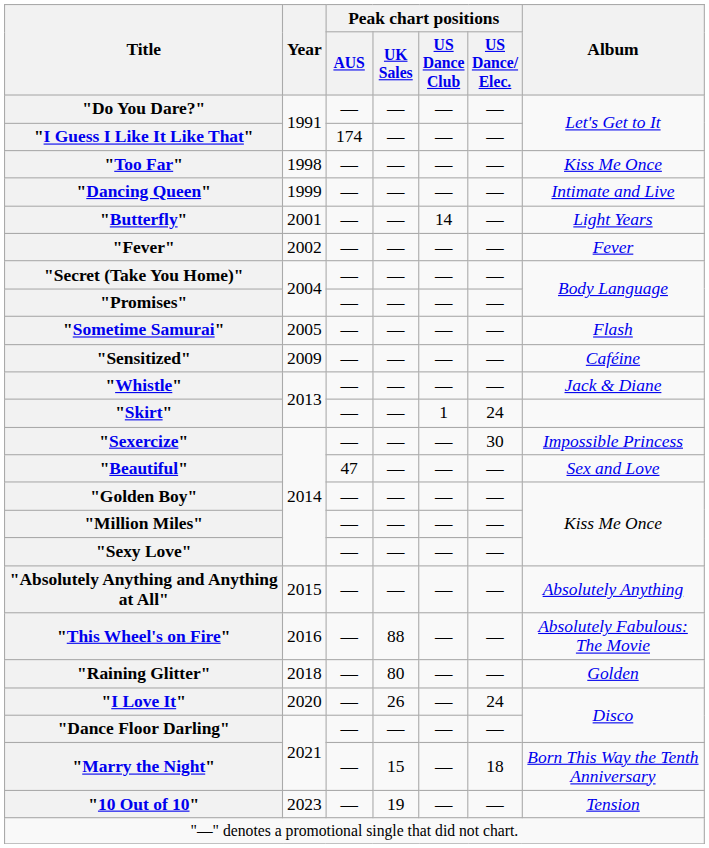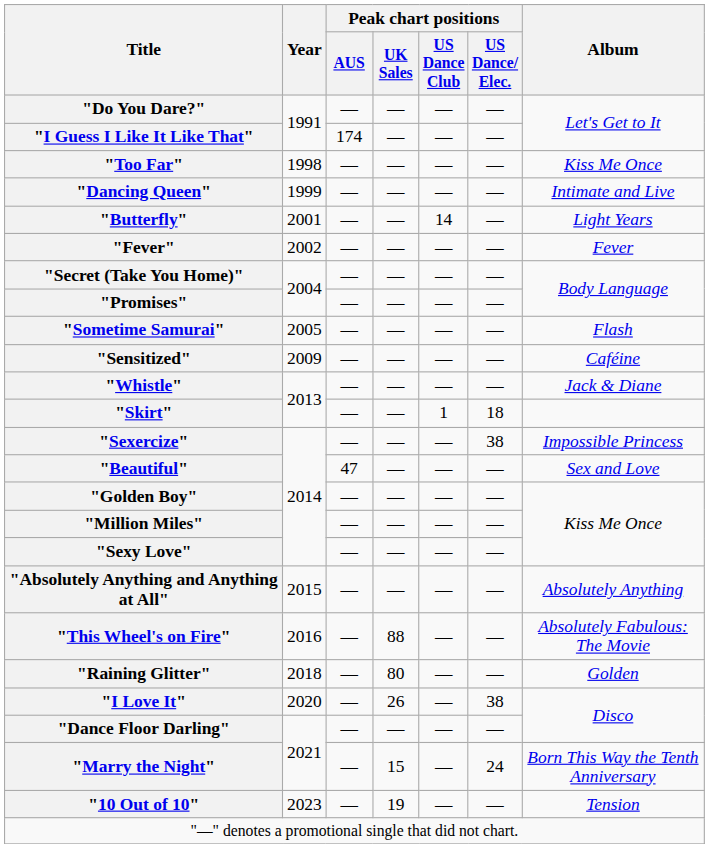 <table class="wikitable plainrowheaders" style="text-align:center;">
 <tr>
 <th scope="col" rowspan=2 style="width:15.5em;">Title</th>
 <th scope="col" rowspan=2>Year</th>
 <th scope="col" colspan=4>Peak chart positions</th>
 <th scope="col" rowspan=2 style="width:10em;">Album</th>
 </tr>
 <tr>
 <th scope="col" style="width:2.5em; font-size:90%;"><a href='#'>AUS</a><br></th>
 <th scope="col" style="width:2.5em; font-size:90%;"><a href='#'>UK<br>Sales</a><br></th>
 <th scope="col" style="width:2.5em; font-size:90%;"><a href='#'>US<br>Dance<br>Club</a><br></th>
 <th scope="col" style="width:2.5em; font-size:90%;"><a href='#'>US<br>Dance/<br>Elec.</a><br></th>
 </tr>
 <tr>
 <th scope=row>"Do You Dare?"</th>
 <td rowspan=2>1991</td>
 <td>—</td>
 <td>—</td>
 <td>—</td>
 <td>—</td>
 <td rowspan=2><em><a href='#'>Let's Get to It</a></em></td>
 </tr>
 <tr>
 <th scope=row>"<a href='#'>I Guess I Like It Like That</a>"</th>
 <td>174</td>
 <td>—</td>
 <td>—</td>
 <td>—</td>
 </tr>
 <tr>
 <th scope=row>"<a href='#'>Too Far</a>"</th>
 <td>1998</td>
 <td>—</td>
 <td>—</td>
 <td>—</td>
 <td>—</td>
 <td><em><a href='#'>Kiss Me Once</a></em></td>
 </tr>
 <tr>
 <th scope=row>"<a href='#'>Dancing Queen</a>"</th>
 <td>1999</td>
 <td>—</td>
 <td>—</td>
 <td>—</td>
 <td>—</td>
 <td><em><a href='#'>Intimate and Live</a></em></td>
 </tr>
 <tr>
 <th scope=row>"<a href='#'>Butterfly</a>"</th>
 <td>2001</td>
 <td>—</td>
 <td>—</td>
 <td>14</td>
 <td>—</td>
 <td><em><a href='#'>Light Years</a></em></td>
 </tr>
 <tr>
 <th scope=row>"Fever"</th>
 <td>2002</td>
 <td>—</td>
 <td>—</td>
 <td>—</td>
 <td>—</td>
 <td><em><a href='#'>Fever</a></em></td>
 </tr>
 <tr>
 <th scope=row>"Secret (Take You Home)"</th>
 <td rowspan=2>2004</td>
 <td>—</td>
 <td>—</td>
 <td>—</td>
 <td>—</td>
 <td rowspan=2><em><a href='#'>Body Language</a></em></td>
 </tr>
 <tr>
 <th scope=row>"Promises"</th>
 <td>—</td>
 <td>—</td>
 <td>—</td>
 <td>—</td>
 </tr>
 <tr>
 <th scope=row>"<a href='#'>Sometime Samurai</a>"<br></th>
 <td>2005</td>
 <td>—</td>
 <td>—</td>
 <td>—</td>
 <td>—</td>
 <td><em><a href='#'>Flash</a></em></td>
 </tr>
 <tr>
 <th scope=row>"Sensitized"<br></th>
 <td>2009</td>
 <td>—</td>
 <td>—</td>
 <td>—</td>
 <td>—</td>
 <td><em><a href='#'>Caféine</a></em></td>
 </tr>
 <tr>
 <th scope=row>"<a href='#'>Whistle</a>"<br></th>
 <td rowspan=2>2013</td>
 <td>—</td>
 <td>—</td>
 <td>—</td>
 <td>—</td>
 <td><em><a href='#'>Jack & Diane</a></em></td>
 </tr>
 <tr>
 <th scope=row>"<a href='#'>Skirt</a>"</th>
 <td>—</td>
 <td>—</td>
 <td>1</td>
-<td>24</td>
+<td>18</td>
 <td></td>
 </tr>
 <tr>
 <th scope=row>"<a href='#'>Sexercize</a>"</th>
 <td rowspan=5>2014</td>
 <td>—</td>
 <td>—</td>
 <td>—</td>
-<td>30</td>
+<td>38</td>
 <td><em><a href='#'>Impossible Princess</a></em></td>
 </tr>
 <tr>
 <th scope=row>"<a href='#'>Beautiful</a>"<br></th>
 <td>47</td>
 <td>—</td>
 <td>—</td>
 <td>—</td>
 <td><em><a href='#'>Sex and Love</a></em></td>
 </tr>
 <tr>
 <th scope=row>"Golden Boy"</th>
 <td>—</td>
 <td>—</td>
 <td>—</td>
 <td>—</td>
 <td rowspan=3><em>Kiss Me Once</em></td>
 </tr>
 <tr>
 <th scope=row>"Million Miles"</th>
 <td>—</td>
 <td>—</td>
 <td>—</td>
 <td>—</td>
 </tr>
 <tr>
 <th scope=row>"Sexy Love"</th>
 <td>—</td>
 <td>—</td>
 <td>—</td>
 <td>—</td>
 </tr>
 <tr>
 <th scope=row>"Absolutely Anything and Anything at All"</th>
 <td>2015</td>
 <td>—</td>
 <td>—</td>
 <td>—</td>
 <td>—</td>
 <td><em><a href='#'>Absolutely Anything</a></em></td>
 </tr>
 <tr>
 <th scope=row>"<a href='#'>This Wheel's on Fire</a>"</th>
 <td>2016</td>
 <td>—</td>
 <td>88</td>
 <td>—</td>
 <td>—</td>
 <td><em><a href='#'>Absolutely Fabulous: The Movie</a></em></td>
 </tr>
 <tr>
 <th scope=row>"Raining Glitter"</th>
 <td>2018</td>
 <td>—</td>
 <td>80</td>
 <td>—</td>
 <td>—</td>
 <td><em><a href='#'>Golden</a></em></td>
 </tr>
 <tr>
 <th scope="row">"<a href='#'>I Love It</a>"</th>
 <td>2020</td>
 <td>—</td>
 <td>26</td>
 <td>—</td>
-<td>24</td>
+<td>38</td>
 <td rowspan=2><em><a href='#'>Disco</a></em></td>
 </tr>
 <tr>
 <th scope=row>"Dance Floor Darling"</th>
 <td rowspan=2>2021</td>
 <td>—</td>
 <td>—</td>
 <td>—</td>
 <td>—</td>
 </tr>
 <tr>
 <th scope=row>"<a href='#'>Marry the Night</a>"</th>
 <td>—</td>
 <td>15</td>
 <td>—</td>
-<td>18</td>
+<td>24</td>
 <td><em><a href='#'>Born This Way the Tenth Anniversary</a></em></td>
 </tr>
 <tr>
 <th scope=row>"<a href='#'>10 Out of 10</a>"<br></th>
 <td>2023</td>
 <td>—</td>
 <td>19</td>
 <td>—</td>
 <td>—</td>
 <td><em><a href='#'>Tension</a></em></td>
 </tr>
 <tr>
 <td colspan=7 style="font-size:90%">"—" denotes a promotional single that did not chart.</td>
 </tr>
 </table>
